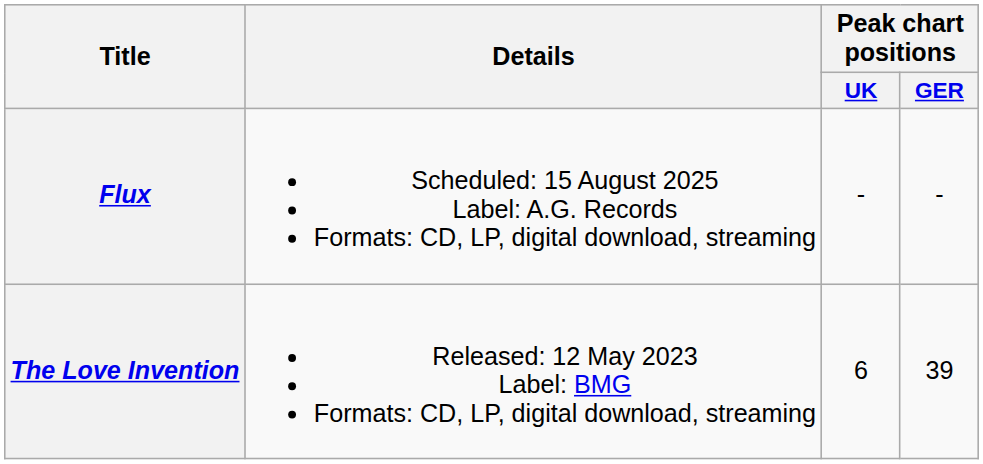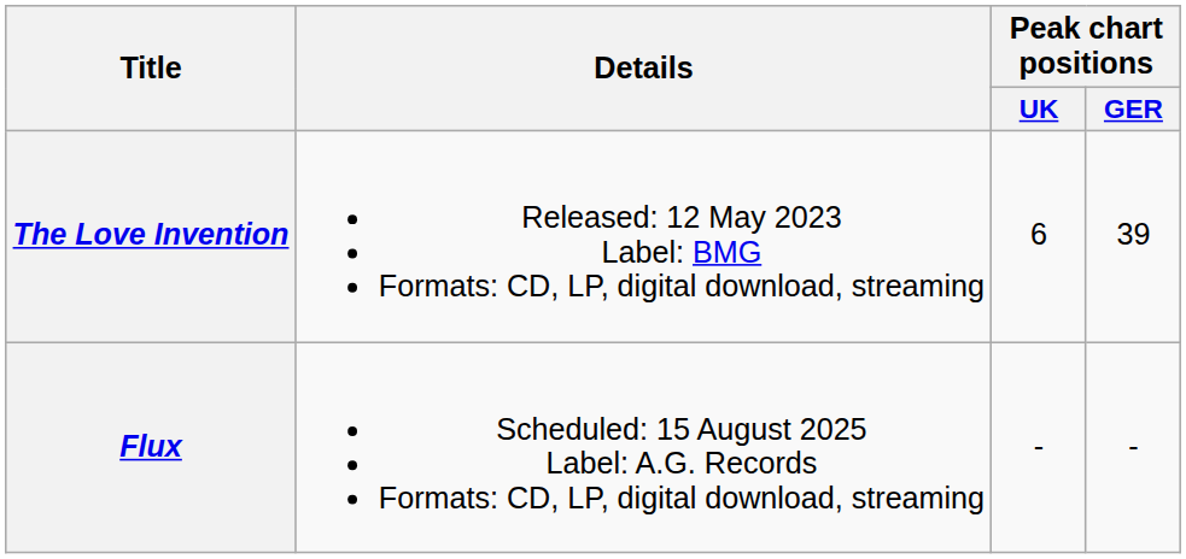 <table class="wikitable plainrowheaders" style="text-align:center;">
 <tr>
 <th scope="col" rowspan="2">Title</th>
 <th scope="col" rowspan="2">Details</th>
 <th scope="col" colspan="2">Peak chart positions</th>
 </tr>
 <tr>
 <th scope="col" style="width:3em;font-size:90%;"><a href='#'>UK</a><br></th>
 <th scope="col" style="width:3em;font-size:90%;"><a href='#'>GER</a><br></th>
 </tr>
 <tr>
+<th scope="row"><em><a href='#'>The Love Invention</a></em></th>
+<td><br><ul><li>Released: 12 May 2023</li><li>Label: <a href='#'>BMG</a></li><li>Formats: CD, LP, digital download, streaming</li></ul></td>
+<td>6</td>
+<td>39</td>
+</tr>
+<tr>
 <th scope="row"><em><a href='#'>Flux</a></em></th>
 <td><br><ul><li>Scheduled: 15 August 2025</li><li>Label: A.G. Records</li><li>Formats: CD, LP, digital download, streaming</li></ul></td>
 <td>-</td>
 <td>-</td>
 </tr>
-<tr>
-<th scope="row"><em><a href='#'>The Love Invention</a></em></th>
-<td><br><ul><li>Released: 12 May 2023</li><li>Label: <a href='#'>BMG</a></li><li>Formats: CD, LP, digital download, streaming</li></ul></td>
-<td>6</td>
-<td>39</td>
-</tr>
 </table>
